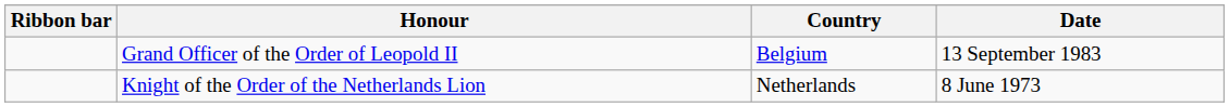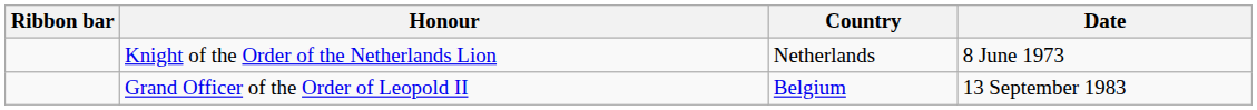 <table class="wikitable" style="width:60%;">
 <tr style="background:#ccf; text-align:center;">
 </tr>
 <tr>
 <th style="width:80px;">Ribbon bar</th>
 <th>Honour</th>
 <th>Country</th>
 <th>Date</th>
 </tr>
 <tr>
 <td></td>
+<td><a href='#'>Knight</a> of the <a href='#'>Order of the Netherlands Lion</a></td>
+<td>Netherlands</td>
+<td>8 June 1973</td>
+</tr>
+<tr>
+<td></td>
 <td><a href='#'>Grand Officer</a>  of the <a href='#'>Order of Leopold II</a></td>
 <td><a href='#'>Belgium</a></td>
 <td>13 September 1983</td>
 </tr>
-<tr>
-<td></td>
-<td><a href='#'>Knight</a> of the <a href='#'>Order of the Netherlands Lion</a></td>
-<td>Netherlands</td>
-<td>8 June 1973</td>
-</tr>
 </table>
